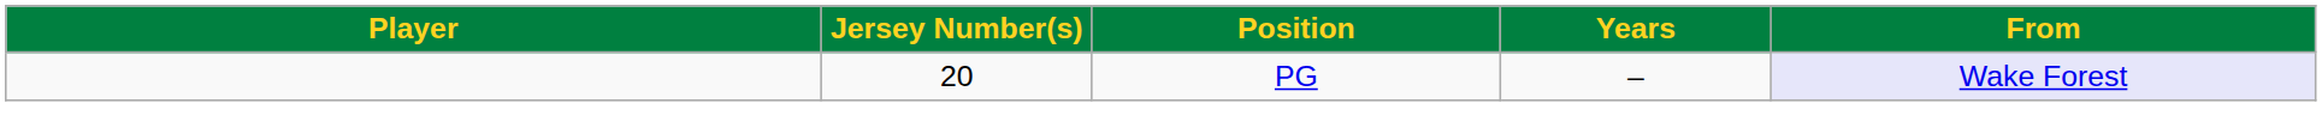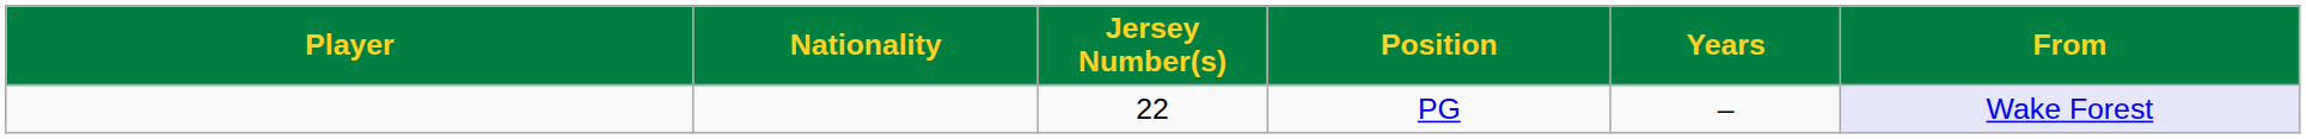 <table class="wikitable" style="text-align:center" width="98%">
 <tr>
 <th style="background:#008040;color:#FFD321;" width="30%">Player</th>
+<th style="background:#008040;color:#FFD321;" width="15%">Nationality</th>
 <th style="background:#008040;color:#FFD321;" width="10%">Jersey Number(s)</th>
 <th style="background:#008040;color:#FFD321;" width="15%">Position</th>
 <th style="background:#008040;color:#FFD321;" width="10%">Years</th>
 <th style="background:#008040;color:#FFD321;" width="20%">From</th>
 </tr>
 <tr>
 <td></td>
-<td>20</td>
+<td></td>
+<td>22</td>
 <td><a href='#'>PG</a></td>
 <td>–</td>
 <td style="background: lavender;"><a href='#'>Wake Forest</a></td>
 </tr>
 </table>
